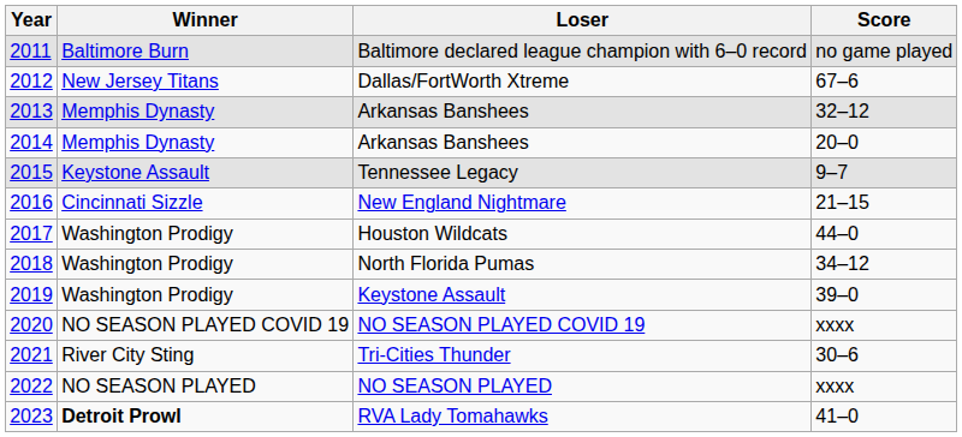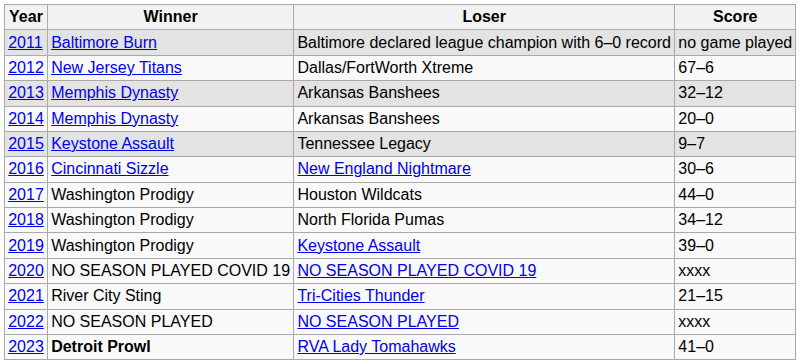 <table class="wikitable">
 <tr>
 <th>Year</th>
 <th>Winner</th>
 <th>Loser</th>
 <th>Score</th>
 </tr>
 <tr style="background: #e3e3e3;">
 <td><a href='#'>2011</a></td>
 <td><a href='#'>Baltimore Burn</a></td>
 <td>Baltimore declared league champion with 6–0 record</td>
 <td>no game played</td>
 </tr>
 <tr>
 <td><a href='#'>2012</a></td>
 <td><a href='#'>New Jersey Titans</a></td>
 <td>Dallas/FortWorth Xtreme</td>
 <td>67–6</td>
 </tr>
 <tr style="background: #e3e3e3;">
 <td><a href='#'>2013</a></td>
 <td><a href='#'>Memphis Dynasty</a></td>
 <td>Arkansas Banshees</td>
 <td>32–12</td>
 </tr>
 <tr>
 <td><a href='#'>2014</a></td>
 <td><a href='#'>Memphis Dynasty</a></td>
 <td>Arkansas Banshees</td>
 <td>20–0</td>
 </tr>
 <tr style="background: #e3e3e3;">
 <td><a href='#'>2015</a></td>
 <td><a href='#'>Keystone Assault</a></td>
 <td>Tennessee Legacy</td>
 <td>9–7</td>
 </tr>
 <tr>
 <td><a href='#'>2016</a></td>
 <td><a href='#'>Cincinnati Sizzle</a></td>
 <td><a href='#'>New England Nightmare</a></td>
-<td>21–15</td>
+<td>30–6</td>
 </tr>
 <tr>
 <td><a href='#'>2017</a></td>
 <td>Washington Prodigy</td>
 <td>Houston Wildcats</td>
 <td>44–0</td>
 </tr>
 <tr>
 <td><a href='#'>2018</a></td>
 <td>Washington Prodigy</td>
 <td>North Florida Pumas</td>
 <td>34–12</td>
 </tr>
 <tr>
 <td><a href='#'>2019</a></td>
 <td>Washington Prodigy</td>
 <td><a href='#'>Keystone Assault</a></td>
 <td>39–0</td>
 </tr>
 <tr>
 <td><a href='#'>2020</a></td>
 <td>NO SEASON PLAYED COVID 19</td>
 <td><a href='#'>NO SEASON PLAYED COVID 19</a></td>
 <td>xxxx</td>
 </tr>
 <tr>
 <td><a href='#'>2021</a></td>
 <td>River City Sting</td>
 <td><a href='#'>Tri-Cities Thunder</a></td>
-<td>30–6</td>
+<td>21–15</td>
 </tr>
 <tr>
 <td><a href='#'>2022</a></td>
 <td>NO SEASON PLAYED</td>
 <td><a href='#'>NO SEASON PLAYED</a></td>
 <td>xxxx</td>
 </tr>
 <tr>
 <td><a href='#'>2023</a></td>
 <td><strong>Detroit Prowl</strong></td>
 <td><a href='#'>RVA Lady Tomahawks</a></td>
 <td>41–0</td>
 </tr>
 </table>
